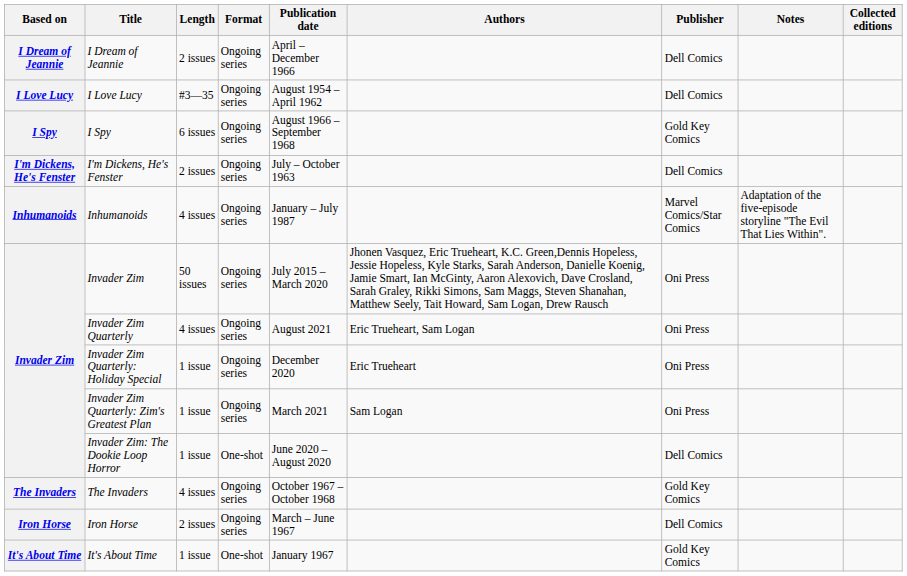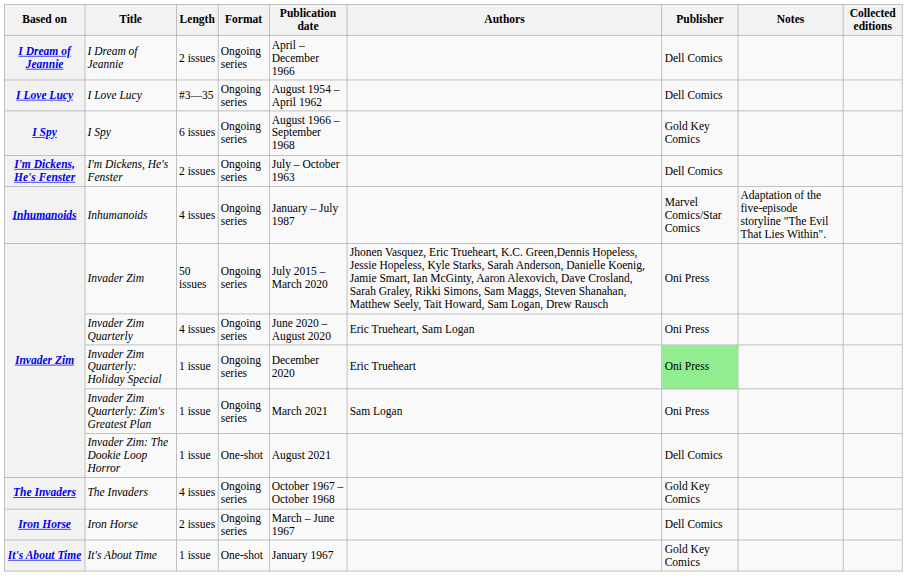 <table class="wikitable mw-collapsible">
 <tr>
 <th>Based on</th>
 <th>Title</th>
 <th>Length</th>
 <th>Format</th>
 <th>Publication date</th>
 <th>Authors</th>
 <th>Publisher</th>
 <th>Notes</th>
 <th>Collected editions</th>
 </tr>
 <tr>
 <th><em><a href='#'>I Dream of Jeannie</a></em></th>
 <td><em>I Dream of Jeannie</em></td>
 <td>2 issues</td>
 <td>Ongoing series</td>
 <td>April – December 1966</td>
 <td></td>
 <td>Dell Comics</td>
 <td></td>
 <td></td>
 </tr>
 <tr>
 <th><em><a href='#'>I Love Lucy</a></em></th>
 <td><em>I Love Lucy</em></td>
 <td>#3—35</td>
 <td>Ongoing series</td>
 <td>August 1954 – April 1962</td>
 <td></td>
 <td>Dell Comics</td>
 <td></td>
 <td></td>
 </tr>
 <tr>
 <th><em><a href='#'>I Spy</a></em></th>
 <td><em>I Spy</em></td>
 <td>6 issues</td>
 <td>Ongoing series</td>
 <td>August 1966 – September 1968</td>
 <td></td>
 <td>Gold Key Comics</td>
 <td></td>
 <td></td>
 </tr>
 <tr>
 <th><em><a href='#'>I'm Dickens, He's Fenster</a></em></th>
 <td><em>I'm Dickens, He's Fenster</em></td>
 <td>2 issues</td>
 <td>Ongoing series</td>
 <td>July – October 1963</td>
 <td></td>
 <td>Dell Comics</td>
 <td></td>
 <td></td>
 </tr>
 <tr>
 <th><em><a href='#'>Inhumanoids</a></em></th>
 <td><em>Inhumanoids</em></td>
 <td>4 issues</td>
 <td>Ongoing series</td>
 <td>January – July 1987</td>
 <td></td>
 <td>Marvel Comics/Star Comics</td>
 <td>Adaptation of the five-episode storyline "The Evil That Lies Within".</td>
 <td></td>
 </tr>
 <tr>
 <th rowspan="5"><em><a href='#'>Invader Zim</a></em></th>
 <td><em>Invader Zim</em></td>
 <td>50 issues</td>
 <td>Ongoing series</td>
 <td>July 2015 – March 2020</td>
 <td>Jhonen Vasquez, Eric Trueheart, K.C. Green,Dennis Hopeless, Jessie Hopeless, Kyle Starks, Sarah Anderson, Danielle Koenig, Jamie Smart, Ian McGinty, Aaron Alexovich, Dave Crosland, Sarah Graley, Rikki Simons, Sam Maggs, Steven Shanahan, Matthew Seely, Tait Howard, Sam Logan, Drew Rausch</td>
 <td>Oni Press</td>
 <td></td>
 <td></td>
 </tr>
 <tr>
 <td><em>Invader Zim Quarterly</em></td>
 <td>4 issues</td>
 <td>Ongoing series</td>
-<td>August 2021</td>
+<td>June 2020 – August 2020</td>
 <td>Eric Trueheart, Sam Logan</td>
 <td>Oni Press</td>
 <td></td>
 <td></td>
 </tr>
 <tr>
 <td><em>Invader Zim Quarterly: Holiday Special</em></td>
 <td>1 issue</td>
 <td>Ongoing series</td>
 <td>December 2020</td>
 <td>Eric Trueheart</td>
-<td>Oni Press</td>
+<td style="background: lightgreen;">Oni Press</td>
 <td></td>
 <td></td>
 </tr>
 <tr>
 <td><em>Invader Zim Quarterly: Zim's Greatest Plan</em></td>
 <td>1 issue</td>
 <td>Ongoing series</td>
 <td>March 2021</td>
 <td>Sam Logan</td>
 <td>Oni Press</td>
 <td></td>
 <td></td>
 </tr>
 <tr>
 <td><em>Invader Zim: The Dookie Loop Horror</em></td>
 <td>1 issue</td>
 <td>One-shot</td>
-<td>June 2020 – August 2020</td>
+<td>August 2021</td>
 <td></td>
 <td>Dell Comics</td>
 <td></td>
 <td></td>
 </tr>
 <tr>
 <th><em><a href='#'>The Invaders</a></em></th>
 <td><em>The Invaders</em></td>
 <td>4 issues</td>
 <td>Ongoing series</td>
 <td>October 1967 – October 1968</td>
 <td></td>
 <td>Gold Key Comics</td>
 <td></td>
 <td></td>
 </tr>
 <tr>
 <th><em><a href='#'>Iron Horse</a></em></th>
 <td><em>Iron Horse</em></td>
 <td>2 issues</td>
 <td>Ongoing series</td>
 <td>March – June 1967</td>
 <td></td>
 <td>Dell Comics</td>
 <td></td>
 <td></td>
 </tr>
 <tr>
 <th><em><a href='#'>It's About Time</a></em></th>
 <td><em>It's About Time</em></td>
 <td>1 issue</td>
 <td>One-shot</td>
 <td>January 1967</td>
 <td></td>
 <td>Gold Key Comics</td>
 <td></td>
 <td></td>
 </tr>
 </table>
